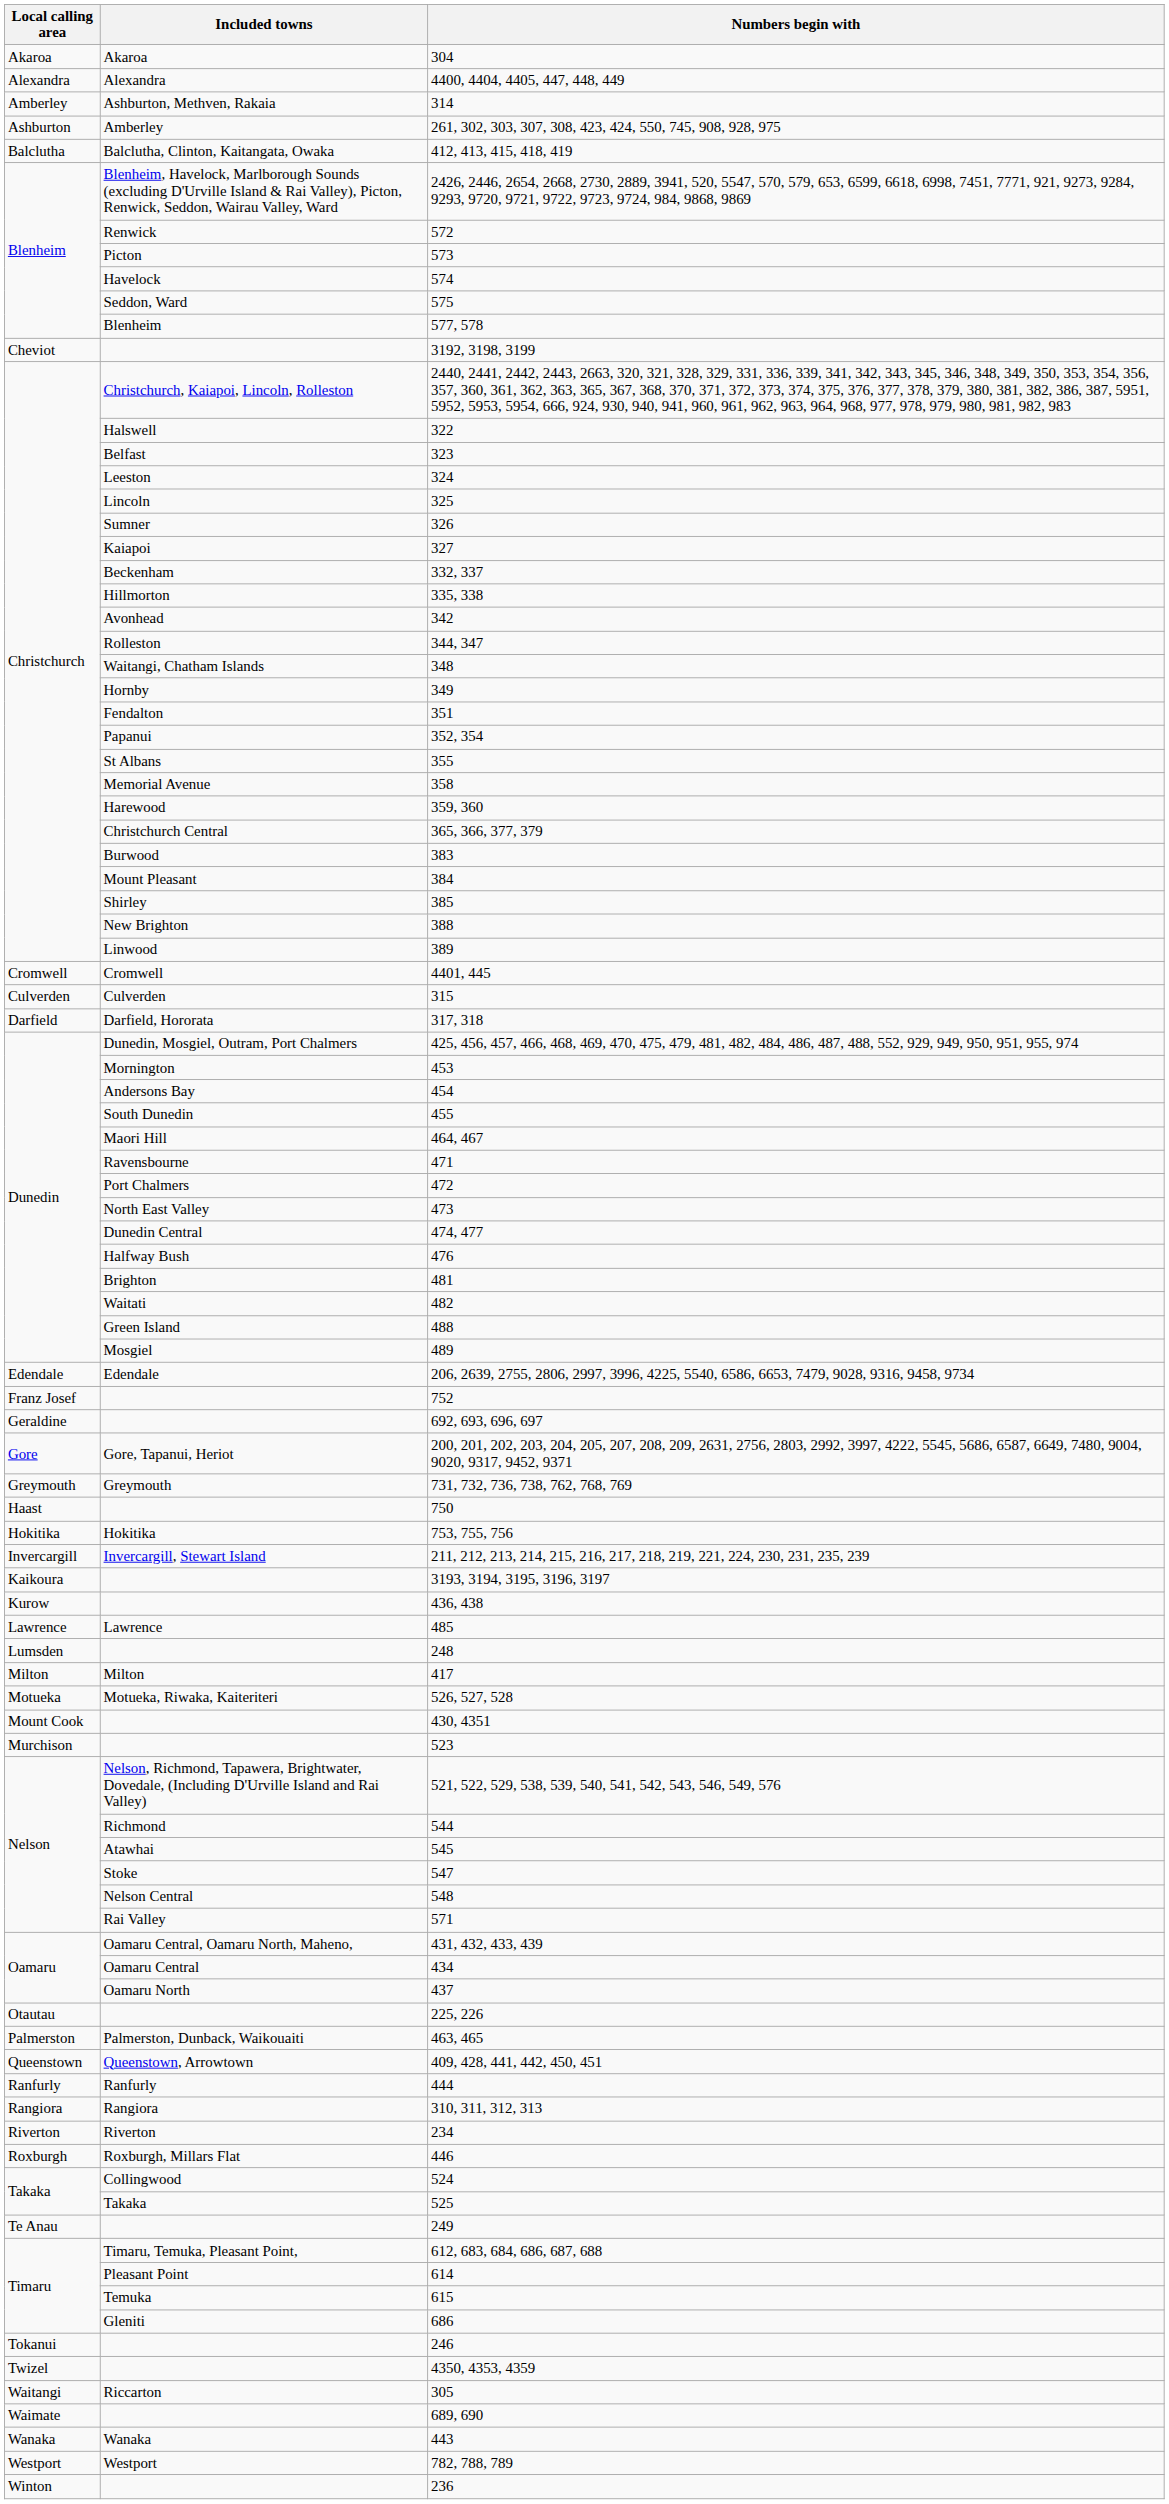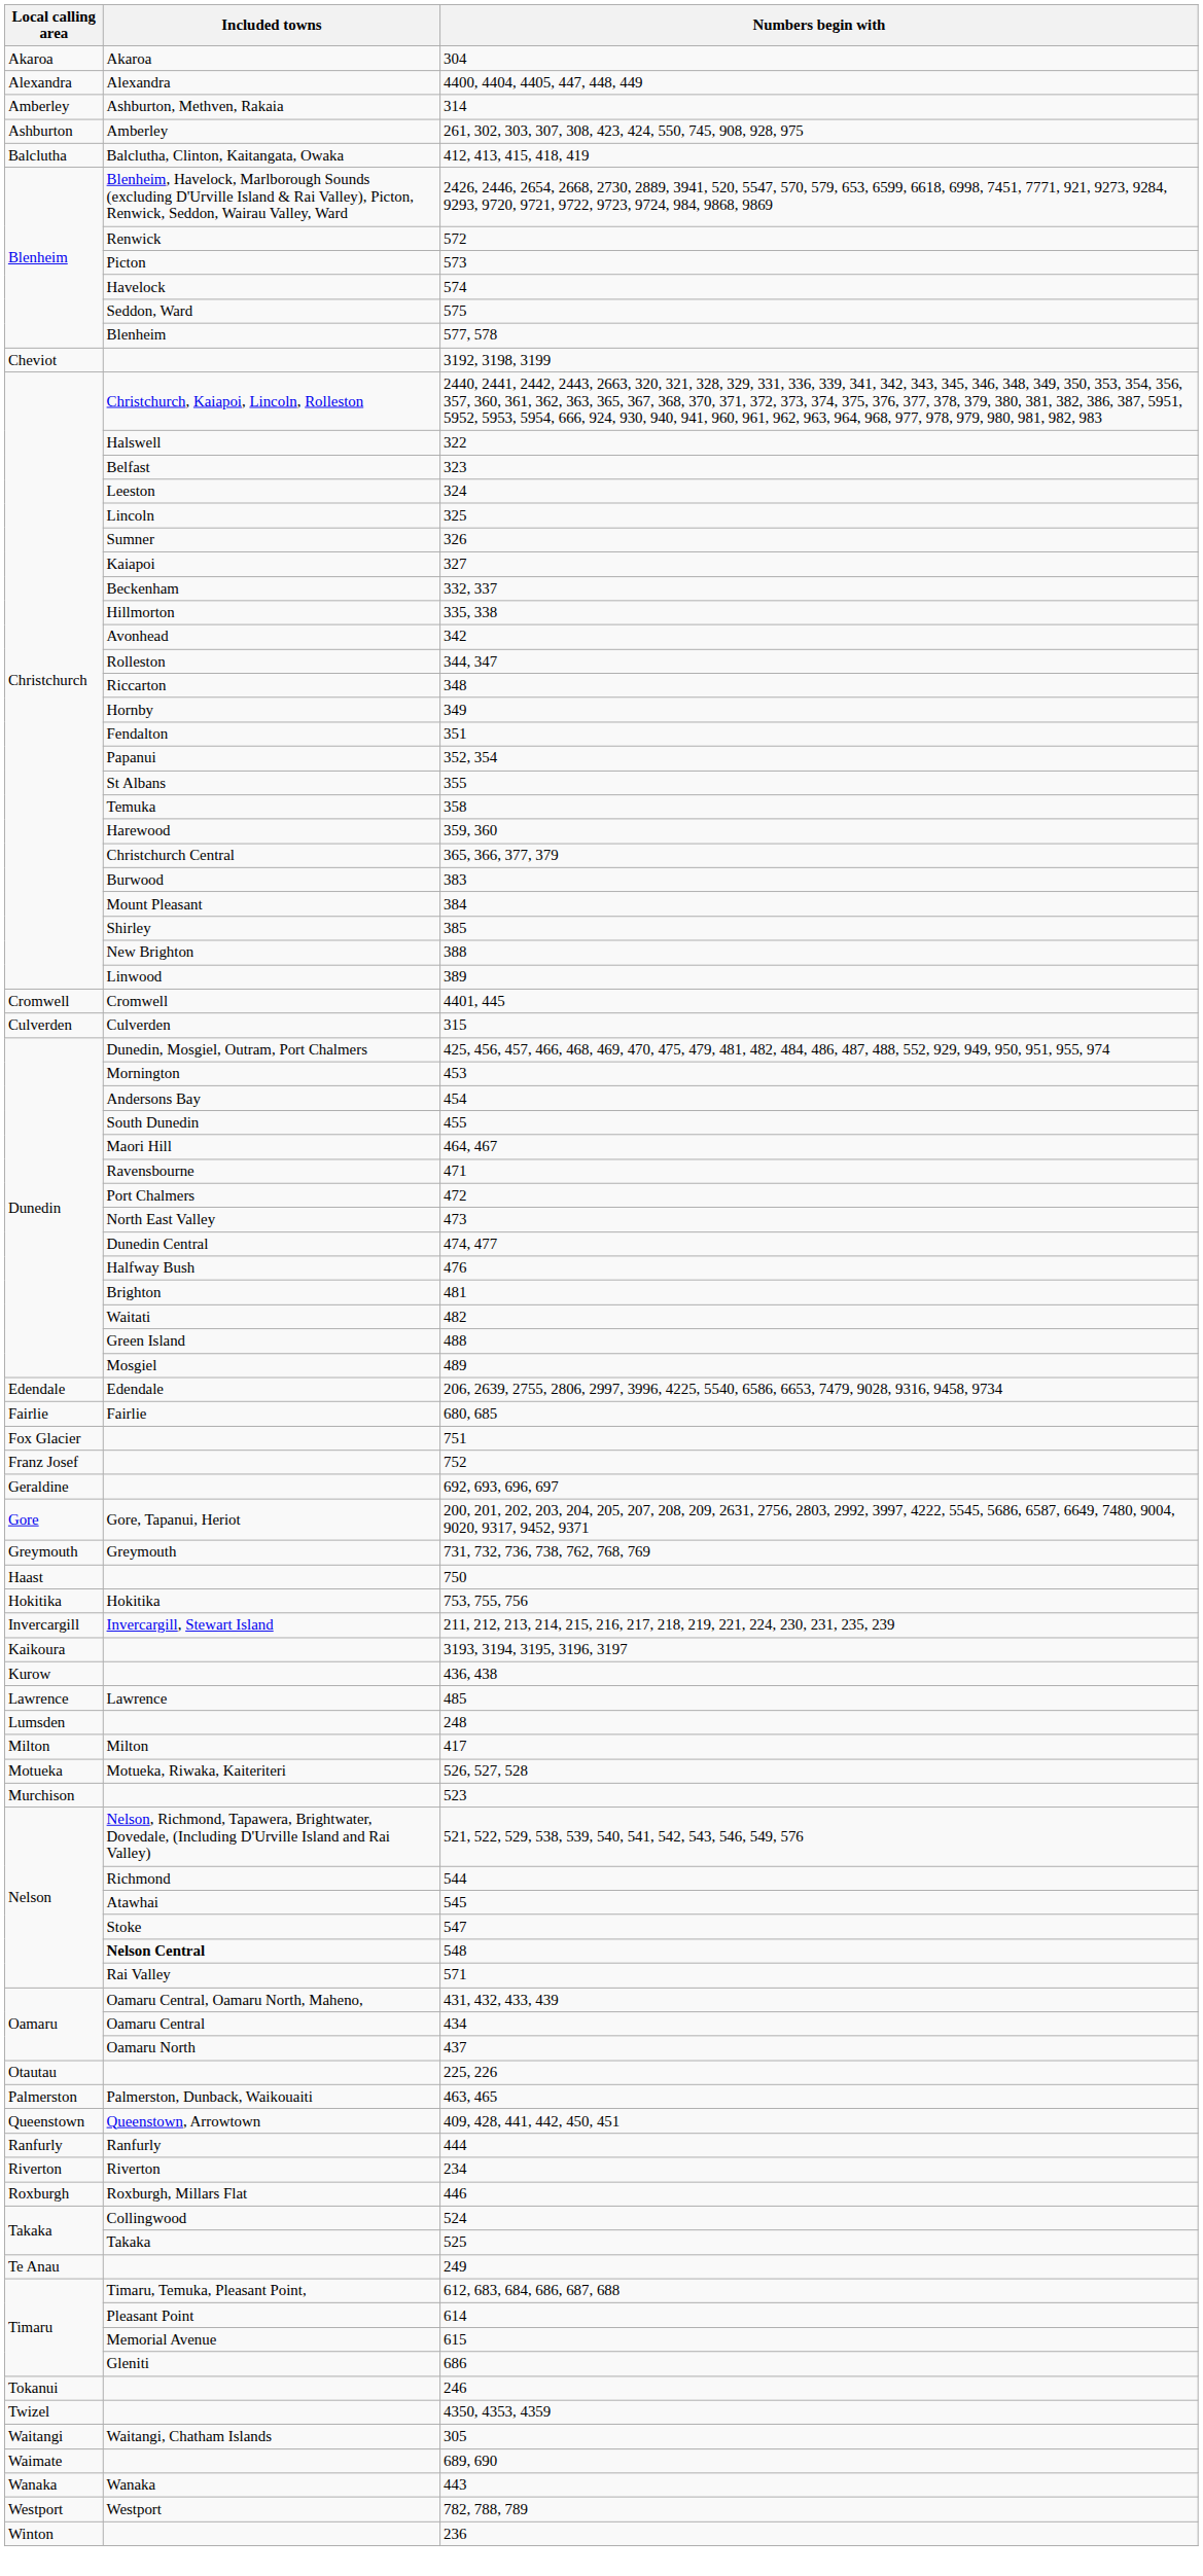 <table class="wikitable">
 <tr>
 <th>Local calling area</th>
 <th>Included towns</th>
 <th>Numbers begin with</th>
 </tr>
 <tr>
 <td>Akaroa</td>
 <td>Akaroa</td>
 <td>304</td>
 </tr>
 <tr yoza>
 <td>Alexandra</td>
 <td>Alexandra</td>
 <td>4400, 4404, 4405, 447, 448, 449</td>
 </tr>
 <tr>
 <td>Amberley</td>
 <td>Ashburton, Methven, Rakaia</td>
 <td>314</td>
 </tr>
 <tr>
 <td>Ashburton</td>
 <td>Amberley</td>
 <td>261, 302, 303, 307, 308, 423, 424, 550, 745, 908, 928, 975</td>
 </tr>
 <tr>
 <td>Balclutha</td>
 <td>Balclutha, Clinton, Kaitangata, Owaka</td>
 <td>412, 413, 415, 418, 419</td>
 </tr>
 <tr>
 <td rowspan="6"><a href='#'>Blenheim</a></td>
 <td><a href='#'>Blenheim</a>, Havelock, Marlborough Sounds (excluding D'Urville Island & Rai Valley), Picton, Renwick, Seddon, Wairau Valley, Ward</td>
 <td>2426, 2446, 2654, 2668, 2730, 2889, 3941, 520, 5547, 570, 579, 653, 6599, 6618, 6998, 7451, 7771, 921, 9273, 9284, 9293, 9720, 9721, 9722, 9723, 9724, 984, 9868, 9869</td>
 </tr>
 <tr>
 <td>Renwick</td>
 <td>572</td>
 </tr>
 <tr>
 <td>Picton</td>
 <td>573</td>
 </tr>
 <tr>
 <td>Havelock</td>
 <td>574</td>
 </tr>
 <tr>
 <td>Seddon, Ward</td>
 <td>575</td>
 </tr>
 <tr>
 <td>Blenheim</td>
 <td>577, 578</td>
 </tr>
 <tr>
 <td>Cheviot</td>
 <td></td>
 <td>3192, 3198, 3199</td>
 </tr>
 <tr>
 <td rowspan="24">Christchurch</td>
 <td><a href='#'>Christchurch</a>, <a href='#'>Kaiapoi</a>, <a href='#'>Lincoln</a>, <a href='#'>Rolleston</a></td>
 <td>2440, 2441, 2442, 2443, 2663, 320, 321, 328, 329, 331, 336, 339, 341, 342, 343, 345, 346, 348, 349, 350, 353, 354, 356, 357, 360, 361, 362, 363, 365, 367, 368, 370, 371, 372, 373, 374, 375, 376, 377, 378, 379, 380, 381, 382, 386, 387, 5951, 5952, 5953, 5954, 666, 924, 930, 940, 941, 960, 961, 962, 963, 964, 968, 977, 978, 979, 980, 981, 982, 983</td>
 </tr>
 <tr>
 <td>Halswell</td>
 <td>322</td>
 </tr>
 <tr>
 <td>Belfast</td>
 <td>323</td>
 </tr>
 <tr>
 <td>Leeston</td>
 <td>324</td>
 </tr>
 <tr>
 <td>Lincoln</td>
 <td>325</td>
 </tr>
 <tr>
 <td>Sumner</td>
 <td>326</td>
 </tr>
 <tr>
 <td>Kaiapoi</td>
 <td>327</td>
 </tr>
 <tr>
 <td>Beckenham</td>
 <td>332, 337</td>
 </tr>
 <tr>
 <td>Hillmorton</td>
 <td>335, 338</td>
 </tr>
 <tr>
 <td>Avonhead</td>
 <td>342</td>
 </tr>
 <tr>
 <td>Rolleston</td>
 <td>344, 347</td>
 </tr>
 <tr>
-<td>Waitangi, Chatham Islands</td>
+<td>Riccarton</td>
 <td>348</td>
 </tr>
 <tr>
 <td>Hornby</td>
 <td>349</td>
 </tr>
 <tr>
 <td>Fendalton</td>
 <td>351</td>
 </tr>
 <tr>
 <td>Papanui</td>
 <td>352, 354</td>
 </tr>
 <tr>
 <td>St Albans</td>
 <td>355</td>
 </tr>
 <tr>
-<td>Memorial Avenue</td>
+<td>Temuka</td>
 <td>358</td>
 </tr>
 <tr>
 <td>Harewood</td>
 <td>359, 360</td>
 </tr>
 <tr>
 <td>Christchurch Central</td>
 <td>365, 366, 377, 379</td>
 </tr>
 <tr>
 <td>Burwood</td>
 <td>383</td>
 </tr>
 <tr>
 <td>Mount Pleasant</td>
 <td>384</td>
 </tr>
 <tr>
 <td>Shirley</td>
 <td>385</td>
 </tr>
 <tr>
 <td>New Brighton</td>
 <td>388</td>
 </tr>
 <tr>
 <td>Linwood</td>
 <td>389</td>
 </tr>
 <tr>
 <td>Cromwell</td>
 <td>Cromwell</td>
 <td>4401, 445</td>
 </tr>
 <tr>
 <td>Culverden</td>
 <td>Culverden</td>
 <td>315</td>
-</tr>
-<tr>
-<td>Darfield</td>
-<td>Darfield, Hororata</td>
-<td>317, 318</td>
 </tr>
 <tr>
 <td rowspan="14">Dunedin</td>
 <td>Dunedin, Mosgiel, Outram, Port Chalmers</td>
 <td>425, 456, 457, 466, 468, 469, 470, 475, 479, 481, 482, 484, 486, 487, 488, 552, 929, 949, 950, 951, 955, 974</td>
 </tr>
 <tr>
 <td>Mornington</td>
 <td>453</td>
 </tr>
 <tr>
 <td>Andersons Bay</td>
 <td>454</td>
 </tr>
 <tr>
 <td>South Dunedin</td>
 <td>455</td>
 </tr>
 <tr>
 <td>Maori Hill</td>
 <td>464, 467</td>
 </tr>
 <tr>
 <td>Ravensbourne</td>
 <td>471</td>
 </tr>
 <tr>
 <td>Port Chalmers</td>
 <td>472</td>
 </tr>
 <tr>
 <td>North East Valley</td>
 <td>473</td>
 </tr>
 <tr>
 <td>Dunedin Central</td>
 <td>474, 477</td>
 </tr>
 <tr>
 <td>Halfway Bush</td>
 <td>476</td>
 </tr>
 <tr>
 <td>Brighton</td>
 <td>481</td>
 </tr>
 <tr>
 <td>Waitati</td>
 <td>482</td>
 </tr>
 <tr>
 <td>Green Island</td>
 <td>488</td>
 </tr>
 <tr>
 <td>Mosgiel</td>
 <td>489</td>
 </tr>
 <tr>
 <td>Edendale</td>
 <td>Edendale</td>
 <td>206, 2639, 2755, 2806, 2997, 3996, 4225, 5540, 6586, 6653, 7479, 9028, 9316, 9458, 9734</td>
+</tr>
+<tr>
+<td>Fairlie</td>
+<td>Fairlie</td>
+<td>680, 685</td>
+</tr>
+<tr>
+<td>Fox Glacier</td>
+<td></td>
+<td>751</td>
 </tr>
 <tr>
 <td>Franz Josef</td>
 <td></td>
 <td>752</td>
 </tr>
 <tr>
 <td>Geraldine</td>
 <td></td>
 <td>692, 693, 696, 697</td>
 </tr>
 <tr>
 <td><a href='#'>Gore</a></td>
 <td>Gore, Tapanui, Heriot</td>
 <td>200, 201, 202, 203, 204, 205, 207, 208, 209, 2631, 2756, 2803, 2992, 3997, 4222, 5545, 5686, 6587, 6649, 7480, 9004, 9020, 9317, 9452, 9371</td>
 </tr>
 <tr>
 <td>Greymouth</td>
 <td>Greymouth</td>
 <td>731, 732, 736, 738, 762, 768, 769</td>
 </tr>
 <tr>
 <td>Haast</td>
 <td></td>
 <td>750</td>
 </tr>
 <tr>
 <td>Hokitika</td>
 <td>Hokitika</td>
 <td>753, 755, 756</td>
 </tr>
 <tr>
 <td>Invercargill</td>
 <td><a href='#'>Invercargill</a>, <a href='#'>Stewart Island</a></td>
 <td>211, 212, 213, 214, 215, 216, 217, 218, 219, 221, 224, 230, 231, 235, 239</td>
 </tr>
 <tr>
 <td>Kaikoura</td>
 <td></td>
 <td>3193, 3194, 3195, 3196, 3197</td>
 </tr>
 <tr>
 <td>Kurow</td>
 <td></td>
 <td>436, 438</td>
 </tr>
 <tr>
 <td>Lawrence</td>
 <td>Lawrence</td>
 <td>485</td>
 </tr>
 <tr>
 <td>Lumsden</td>
 <td></td>
 <td>248</td>
 </tr>
 <tr>
 <td>Milton</td>
 <td>Milton</td>
 <td>417</td>
 </tr>
 <tr>
 <td>Motueka</td>
 <td>Motueka, Riwaka, Kaiteriteri</td>
 <td>526, 527, 528</td>
 </tr>
 <tr>
-<td>Mount Cook</td>
-<td></td>
-<td>430, 4351</td>
-</tr>
-<tr>
 <td>Murchison</td>
 <td></td>
 <td>523</td>
 </tr>
 <tr>
 <td rowspan="6">Nelson</td>
 <td><a href='#'>Nelson</a>, Richmond, Tapawera, Brightwater, Dovedale,  (Including D'Urville Island and Rai Valley)</td>
 <td>521, 522, 529, 538, 539, 540, 541, 542, 543, 546, 549, 576</td>
 </tr>
 <tr>
 <td>Richmond</td>
 <td>544</td>
 </tr>
 <tr>
 <td>Atawhai</td>
 <td>545</td>
 </tr>
 <tr>
 <td>Stoke</td>
 <td>547</td>
 </tr>
 <tr>
-<td>Nelson Central</td>
+<td><strong>Nelson Central</strong></td>
 <td>548</td>
 </tr>
 <tr>
 <td>Rai Valley</td>
 <td>571</td>
 </tr>
 <tr>
 <td rowspan="3">Oamaru</td>
 <td>Oamaru Central, Oamaru North, Maheno,</td>
 <td>431, 432, 433, 439</td>
 </tr>
 <tr>
 <td>Oamaru Central</td>
 <td>434</td>
 </tr>
 <tr>
 <td>Oamaru North</td>
 <td>437</td>
 </tr>
 <tr>
 <td>Otautau</td>
 <td></td>
 <td>225, 226</td>
 </tr>
 <tr>
 <td>Palmerston</td>
 <td>Palmerston, Dunback, Waikouaiti</td>
 <td>463, 465</td>
 </tr>
 <tr>
 <td>Queenstown</td>
 <td><a href='#'>Queenstown</a>, Arrowtown</td>
 <td>409, 428, 441, 442, 450, 451</td>
 </tr>
 <tr>
 <td>Ranfurly</td>
 <td>Ranfurly</td>
 <td>444</td>
 </tr>
 <tr>
-<td>Rangiora</td>
-<td>Rangiora</td>
-<td>310, 311, 312, 313</td>
-</tr>
-<tr>
 <td>Riverton</td>
 <td>Riverton</td>
 <td>234</td>
 </tr>
 <tr>
 <td>Roxburgh</td>
 <td>Roxburgh, Millars Flat</td>
 <td>446</td>
 </tr>
 <tr>
 <td rowspan="2">Takaka</td>
 <td>Collingwood</td>
 <td>524</td>
 </tr>
 <tr>
 <td>Takaka</td>
 <td>525</td>
 </tr>
 <tr>
 <td>Te Anau</td>
 <td></td>
 <td>249</td>
 </tr>
 <tr>
 <td rowspan="4">Timaru</td>
 <td>Timaru, Temuka, Pleasant Point,</td>
 <td>612, 683, 684, 686, 687, 688</td>
 </tr>
 <tr>
 <td>Pleasant Point</td>
 <td>614</td>
 </tr>
 <tr>
-<td>Temuka</td>
+<td>Memorial Avenue</td>
 <td>615</td>
 </tr>
 <tr>
 <td>Gleniti</td>
 <td>686</td>
 </tr>
 <tr>
 <td>Tokanui</td>
 <td></td>
 <td>246</td>
 </tr>
 <tr>
 <td>Twizel</td>
 <td></td>
 <td>4350, 4353, 4359</td>
 </tr>
 <tr>
 <td>Waitangi</td>
-<td>Riccarton</td>
+<td>Waitangi, Chatham Islands</td>
 <td>305</td>
 </tr>
 <tr>
 <td>Waimate</td>
 <td></td>
 <td>689, 690</td>
 </tr>
 <tr>
 <td>Wanaka</td>
 <td>Wanaka</td>
 <td>443</td>
 </tr>
 <tr>
 <td>Westport</td>
 <td>Westport</td>
 <td>782, 788, 789</td>
 </tr>
 <tr>
 <td>Winton</td>
 <td></td>
 <td>236</td>
 </tr>
 </table>
